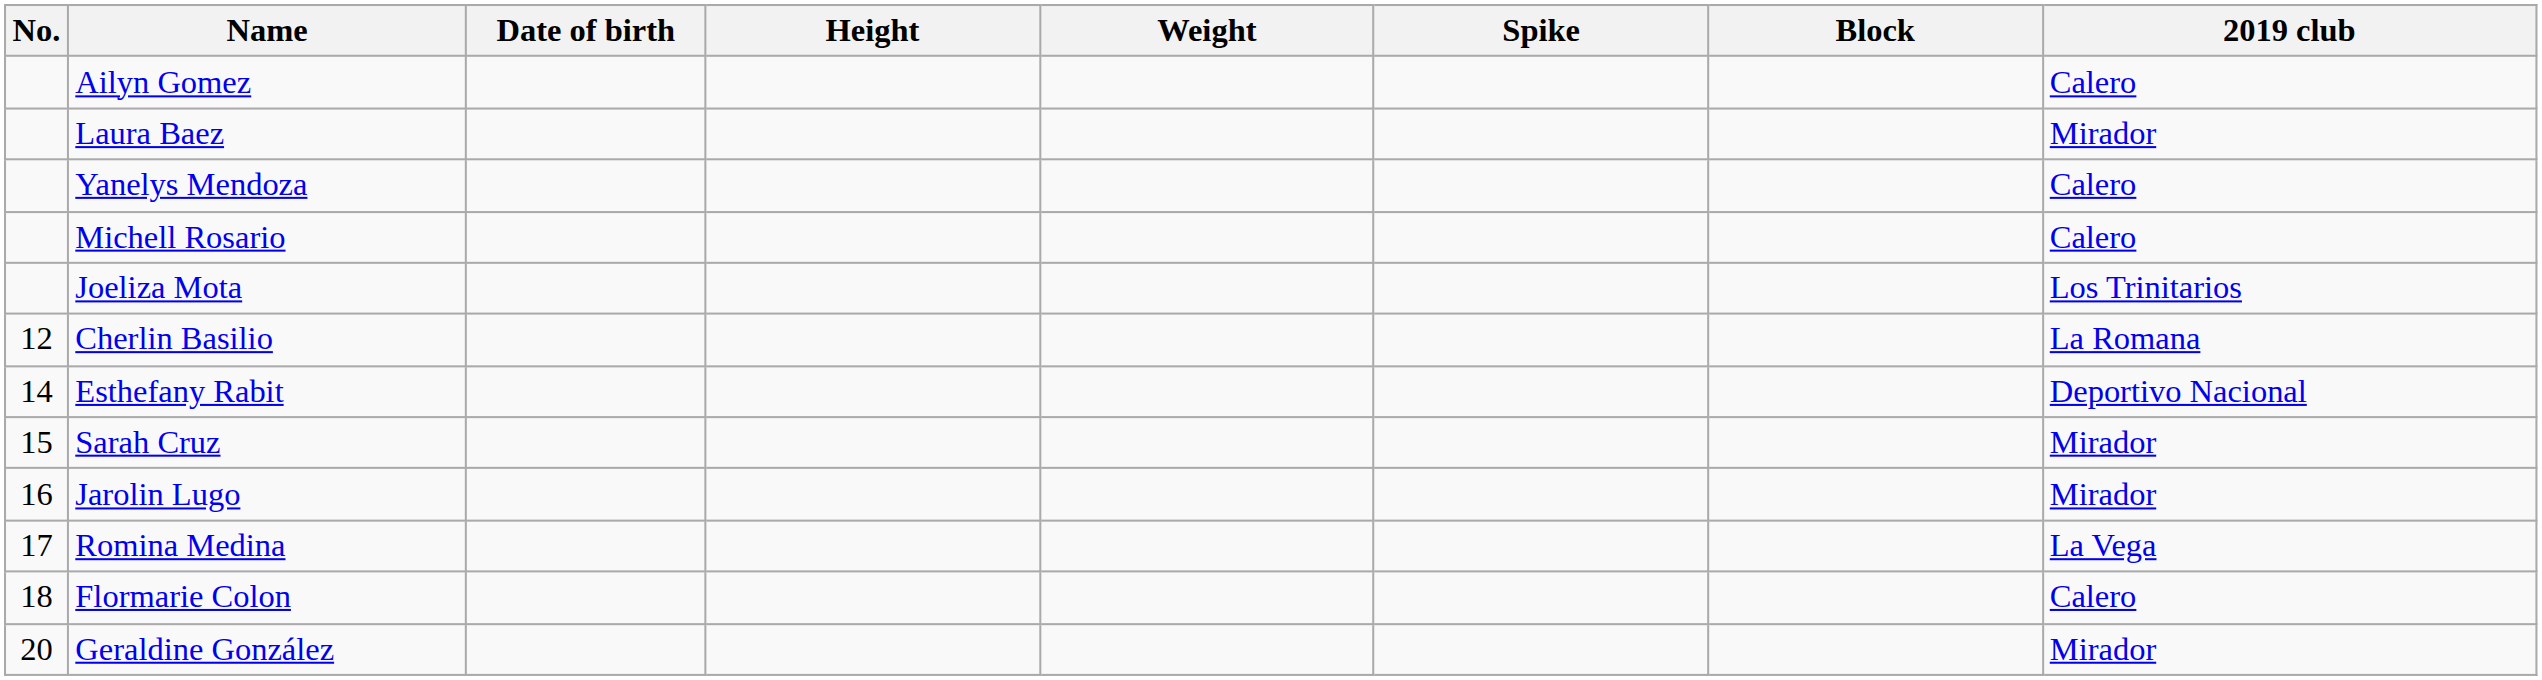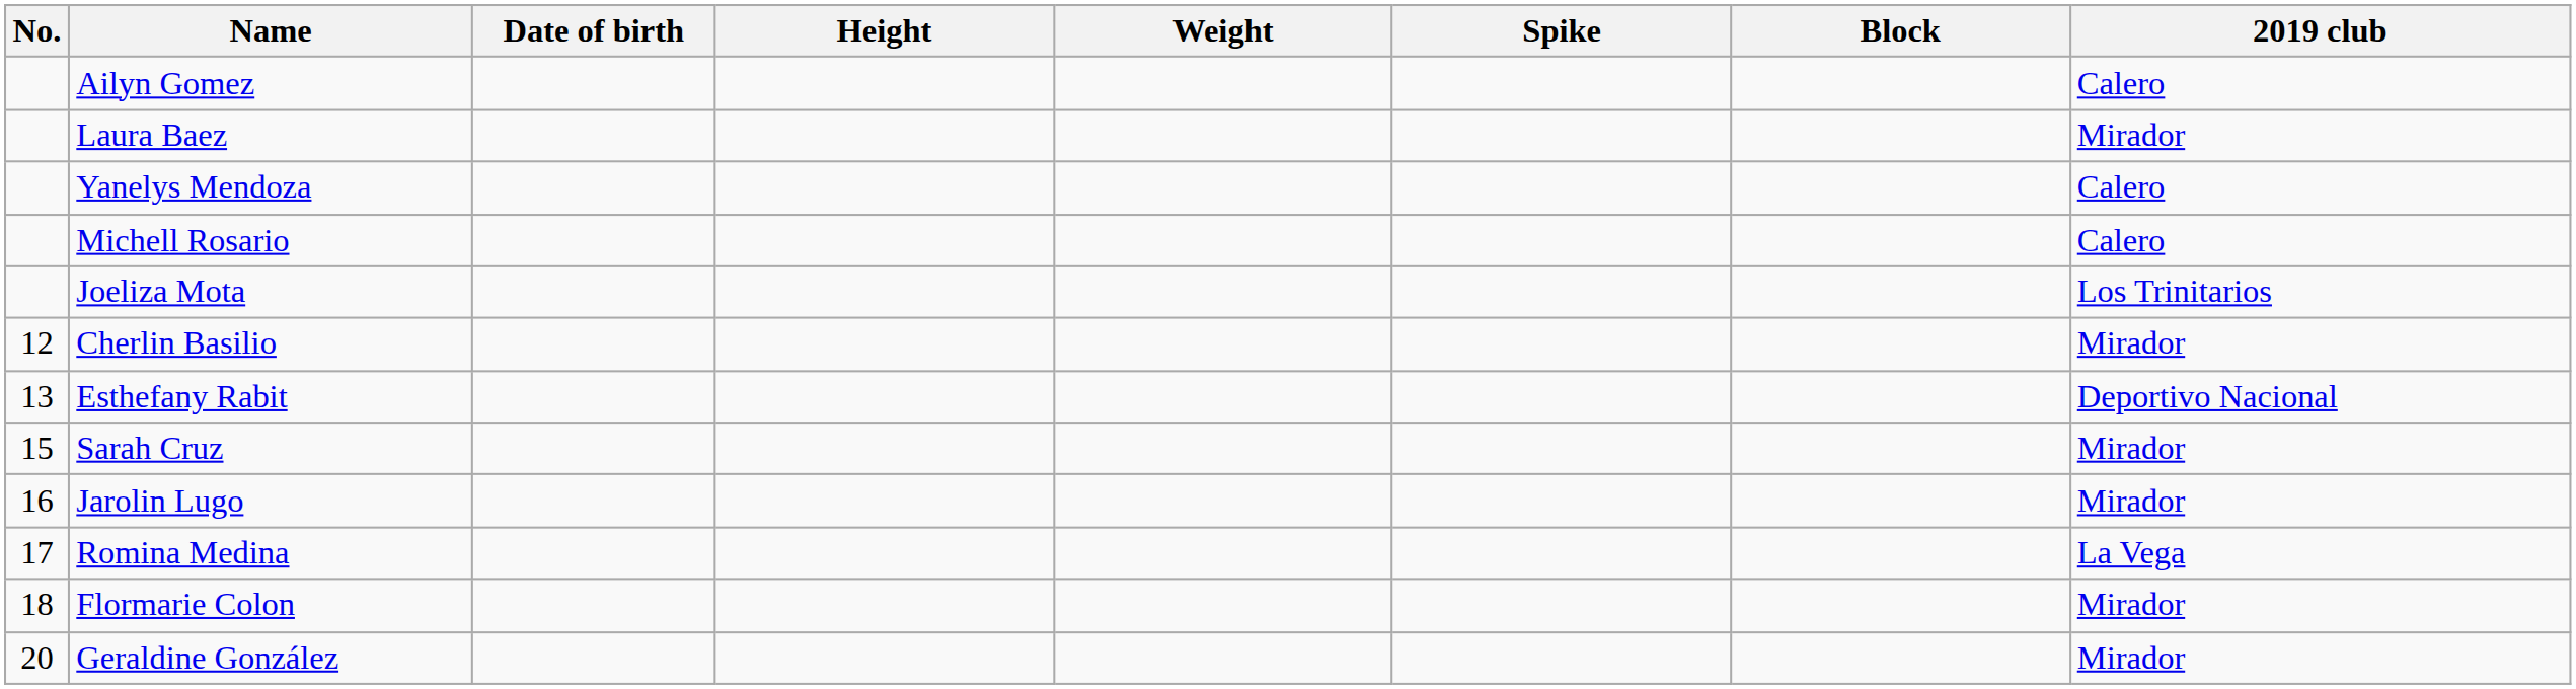 <table class="wikitable sortable" style="text-align:center;">
 <tr>
 <th>No.</th>
 <th style="width:12em">Name</th>
 <th style="width:7em">Date of birth</th>
 <th style="width:10em">Height</th>
 <th style="width:10em">Weight</th>
 <th style="width:10em">Spike</th>
 <th style="width:10em">Block</th>
 <th style="width:15em">2019 club</th>
 </tr>
 <tr>
 <td></td>
 <td align=left><a href='#'>Ailyn Gomez</a></td>
 <td align=right></td>
 <td></td>
 <td></td>
 <td></td>
 <td></td>
 <td align=left> <a href='#'>Calero</a></td>
 </tr>
 <tr>
 <td></td>
 <td align=left><a href='#'>Laura Baez</a></td>
 <td align=right></td>
 <td></td>
 <td></td>
 <td></td>
 <td></td>
 <td align=left> <a href='#'>Mirador</a></td>
 </tr>
 <tr>
 <td></td>
 <td align=left><a href='#'>Yanelys Mendoza</a></td>
 <td align=right></td>
 <td></td>
 <td></td>
 <td></td>
 <td></td>
 <td align=left> <a href='#'>Calero</a></td>
 </tr>
 <tr>
 <td></td>
 <td align=left><a href='#'>Michell Rosario</a></td>
 <td align=right></td>
 <td></td>
 <td></td>
 <td></td>
 <td></td>
 <td align=left> <a href='#'>Calero</a></td>
 </tr>
 <tr>
 <td></td>
 <td align=left><a href='#'>Joeliza Mota</a></td>
 <td align=right></td>
 <td></td>
 <td></td>
 <td></td>
 <td></td>
 <td align=left> <a href='#'>Los Trinitarios</a></td>
 </tr>
 <tr>
 <td>12</td>
 <td align=left><a href='#'>Cherlin Basilio</a></td>
 <td align=right></td>
 <td></td>
 <td></td>
 <td></td>
 <td></td>
-<td align=left> <a href='#'>La Romana</a></td>
+<td align=left> <a href='#'>Mirador</a></td>
 </tr>
 <tr>
-<td>14</td>
+<td>13</td>
 <td align=left><a href='#'>Esthefany Rabit</a></td>
 <td align=right></td>
 <td></td>
 <td></td>
 <td></td>
 <td></td>
 <td align=left> <a href='#'>Deportivo Nacional</a></td>
 </tr>
 <tr>
 <td>15</td>
 <td align=left><a href='#'>Sarah Cruz</a></td>
 <td align=right></td>
 <td></td>
 <td></td>
 <td></td>
 <td></td>
 <td align=left> <a href='#'>Mirador</a></td>
 </tr>
 <tr>
 <td>16</td>
 <td align=left><a href='#'>Jarolin Lugo</a></td>
 <td align=right></td>
 <td></td>
 <td></td>
 <td></td>
 <td></td>
 <td align=left> <a href='#'>Mirador</a></td>
 </tr>
 <tr>
 <td>17</td>
 <td align=left><a href='#'>Romina Medina</a></td>
 <td align=right></td>
 <td></td>
 <td></td>
 <td></td>
 <td></td>
 <td align=left> <a href='#'>La Vega</a></td>
 </tr>
 <tr>
 <td>18</td>
 <td align=left><a href='#'>Flormarie Colon</a></td>
 <td align=right></td>
 <td></td>
 <td></td>
 <td></td>
 <td></td>
-<td align=left> <a href='#'>Calero</a></td>
+<td align=left> <a href='#'>Mirador</a></td>
 </tr>
 <tr>
 <td>20</td>
 <td align=left><a href='#'>Geraldine González</a></td>
 <td align=right></td>
 <td></td>
 <td></td>
 <td></td>
 <td></td>
 <td align=left> <a href='#'>Mirador</a></td>
 </tr>
 </table>
